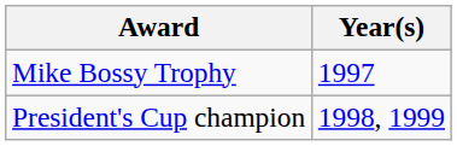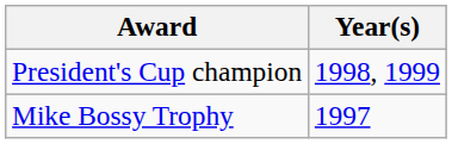 <table class="wikitable">
 <tr>
 <th>Award</th>
 <th>Year(s)</th>
 </tr>
 <tr>
+<td><a href='#'>President's Cup</a> champion</td>
+<td><a href='#'>1998</a>, <a href='#'>1999</a></td>
+</tr>
+<tr>
 <td><a href='#'>Mike Bossy Trophy</a></td>
 <td><a href='#'>1997</a></td>
 </tr>
-<tr>
-<td><a href='#'>President's Cup</a> champion</td>
-<td><a href='#'>1998</a>, <a href='#'>1999</a></td>
-</tr>
 </table>
